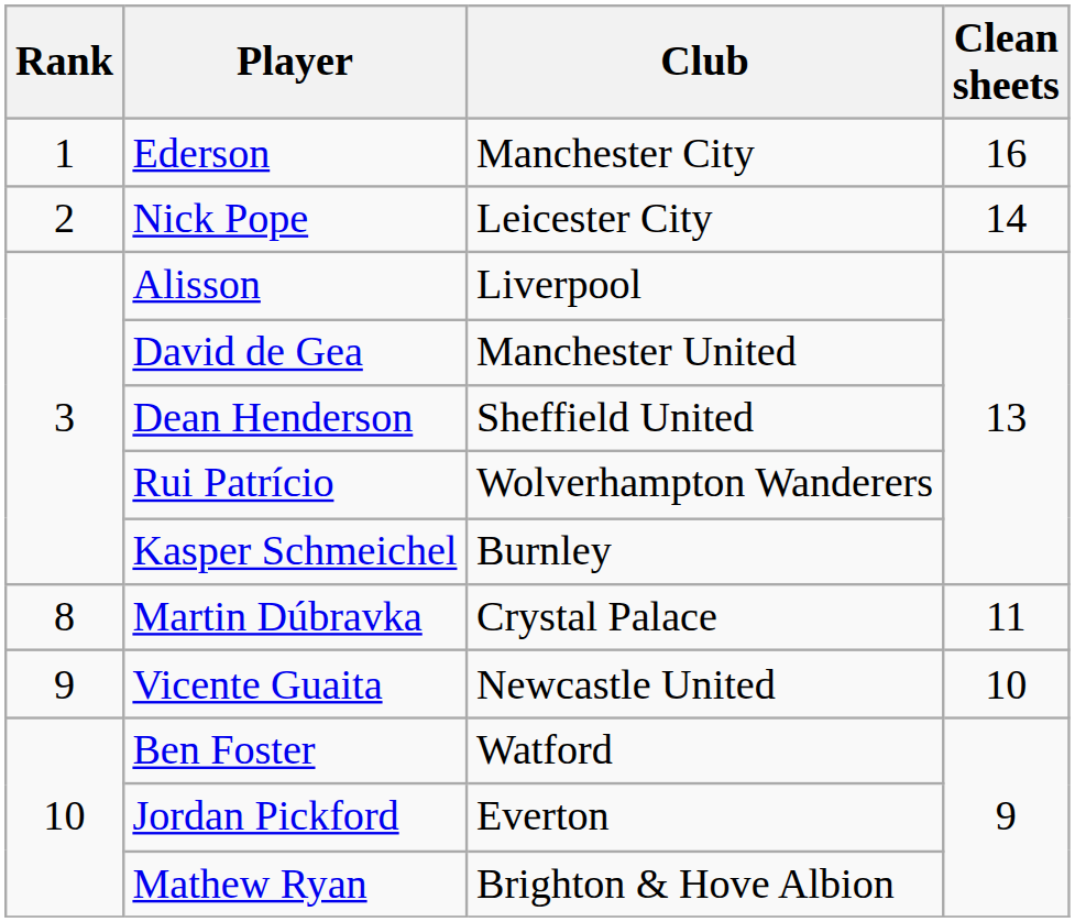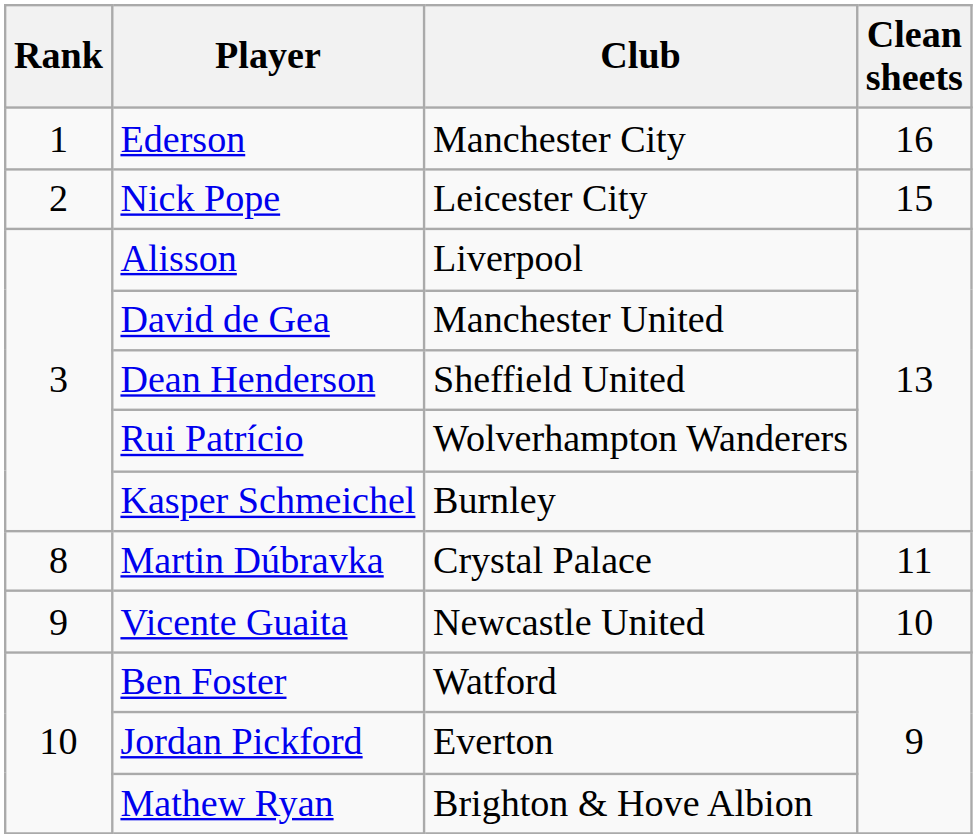 <table class="wikitable" style="text-align:center">
 <tr>
 <th>Rank</th>
 <th>Player</th>
 <th>Club</th>
 <th>Clean<br>sheets</th>
 </tr>
 <tr>
 <td>1</td>
 <td align="left"> <a href='#'>Ederson</a></td>
 <td align="left">Manchester City</td>
 <td>16</td>
 </tr>
 <tr>
 <td>2</td>
 <td align="left"> <a href='#'>Nick Pope</a></td>
 <td align="left">Leicester City</td>
-<td>14</td>
+<td>15</td>
 </tr>
 <tr>
 <td rowspan=5>3</td>
 <td align="left"> <a href='#'>Alisson</a></td>
 <td align="left">Liverpool</td>
 <td rowspan=5>13</td>
 </tr>
 <tr>
 <td align="left"> <a href='#'>David de Gea</a></td>
 <td align="left">Manchester United</td>
 </tr>
 <tr>
 <td align="left"> <a href='#'>Dean Henderson</a></td>
 <td align="left">Sheffield United</td>
 </tr>
 <tr>
 <td align="left"> <a href='#'>Rui Patrício</a></td>
 <td align="left">Wolverhampton Wanderers</td>
 </tr>
 <tr>
 <td align="left"> <a href='#'>Kasper Schmeichel</a></td>
 <td align="left">Burnley</td>
 </tr>
 <tr>
 <td>8</td>
 <td align="left"> <a href='#'>Martin Dúbravka</a></td>
 <td align="left">Crystal Palace</td>
 <td>11</td>
 </tr>
 <tr>
 <td>9</td>
 <td align="left"> <a href='#'>Vicente Guaita</a></td>
 <td align="left">Newcastle United</td>
 <td>10</td>
 </tr>
 <tr>
 <td rowspan=3>10</td>
 <td align="left"> <a href='#'>Ben Foster</a></td>
 <td align="left">Watford</td>
 <td rowspan=3>9</td>
 </tr>
 <tr>
 <td align="left"> <a href='#'>Jordan Pickford</a></td>
 <td align="left">Everton</td>
 </tr>
 <tr>
 <td align="left"> <a href='#'>Mathew Ryan</a></td>
 <td align="left">Brighton & Hove Albion</td>
 </tr>
 </table>
